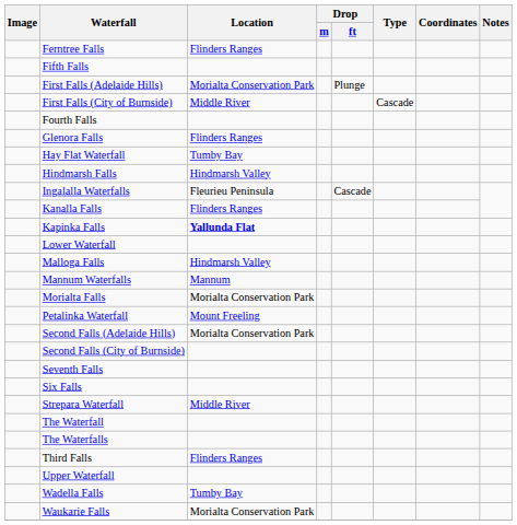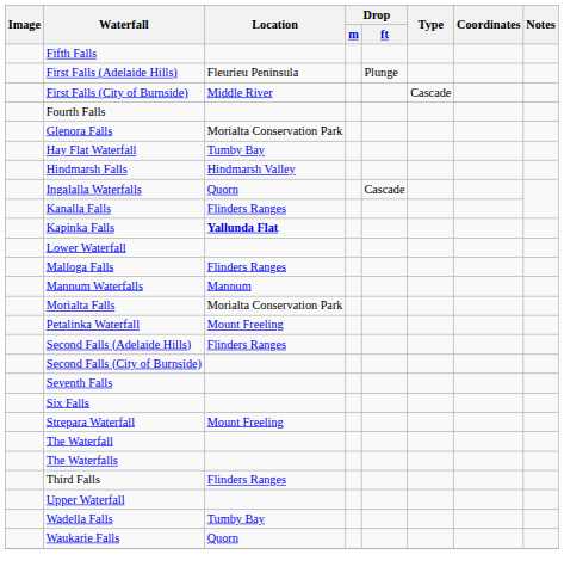 <table class="wikitable sortable">
 <tr style="background:#efefef;">
 <th rowspan=2>Image</th>
 <th rowspan=2>Waterfall</th>
 <th rowspan=2>Location</th>
 <th colspan=2>Drop</th>
 <th rowspan=2>Type</th>
 <th rowspan=2>Coordinates</th>
 <th rowspan=2>Notes</th>
 </tr>
 <tr>
 <th><a href='#'>m</a></th>
 <th><a href='#'>ft</a></th>
 </tr>
 <tr>
 <td></td>
-<td><a href='#'>Ferntree Falls</a></td>
-<td><a href='#'>Flinders Ranges</a></td>
-<td></td>
-<td></td>
-<td></td>
-<td></td>
-<td></td>
-</tr>
-<tr>
-<td></td>
 <td><a href='#'>Fifth Falls</a></td>
 <td></td>
 <td></td>
 <td></td>
 <td></td>
 <td></td>
 <td></td>
 </tr>
 <tr>
 <td></td>
 <td><a href='#'>First Falls (Adelaide Hills)</a></td>
-<td><a href='#'>Morialta Conservation Park</a></td>
+<td>Fleurieu Peninsula</td>
 <td></td>
 <td>Plunge</td>
 <td></td>
 <td></td>
 </tr>
 <tr>
 <td></td>
 <td><a href='#'>First Falls (City of Burnside)</a></td>
 <td><a href='#'>Middle River</a></td>
 <td></td>
 <td></td>
 <td>Cascade</td>
 <td></td>
 <td></td>
 </tr>
 <tr>
 <td></td>
 <td>Fourth Falls</td>
 <td></td>
 <td></td>
 <td></td>
 <td></td>
 <td></td>
 <td></td>
 </tr>
 <tr>
 <td></td>
 <td><a href='#'>Glenora Falls</a></td>
-<td><a href='#'>Flinders Ranges</a></td>
+<td>Morialta Conservation Park</td>
 <td></td>
 <td></td>
 <td></td>
 <td></td>
 <td></td>
 </tr>
 <tr>
 <td></td>
 <td><a href='#'>Hay Flat Waterfall</a></td>
 <td><a href='#'>Tumby Bay</a></td>
 <td></td>
 <td></td>
 <td></td>
 <td></td>
 <td></td>
 </tr>
 <tr>
 <td></td>
 <td><a href='#'>Hindmarsh Falls</a></td>
 <td><a href='#'>Hindmarsh Valley</a></td>
 <td></td>
 <td></td>
 <td></td>
 <td></td>
 <td></td>
 </tr>
 <tr>
 <td></td>
 <td><a href='#'>Ingalalla Waterfalls</a></td>
-<td>Fleurieu Peninsula</td>
+<td><a href='#'>Quorn</a></td>
 <td></td>
 <td>Cascade</td>
 <td></td>
 <td></td>
 </tr>
 <tr>
 <td></td>
 <td><a href='#'>Kanalla Falls</a></td>
 <td><a href='#'>Flinders Ranges</a></td>
 <td></td>
 <td></td>
 <td></td>
 <td></td>
 </tr>
 <tr>
 <td></td>
 <td><a href='#'>Kapinka Falls</a></td>
 <td><strong><a href='#'>Yallunda Flat</a></strong></td>
 <td></td>
 <td></td>
 <td></td>
 <td></td>
 <td></td>
 </tr>
 <tr>
 <td></td>
 <td><a href='#'>Lower Waterfall</a></td>
 <td></td>
 <td></td>
 <td></td>
 <td></td>
 <td></td>
 <td></td>
 </tr>
 <tr>
 <td></td>
 <td><a href='#'>Malloga Falls</a></td>
-<td><a href='#'>Hindmarsh Valley</a></td>
+<td><a href='#'>Flinders Ranges</a></td>
 <td></td>
 <td></td>
 <td></td>
 <td></td>
 <td></td>
 </tr>
 <tr>
 <td></td>
 <td><a href='#'>Mannum Waterfalls</a></td>
 <td><a href='#'>Mannum</a></td>
 <td></td>
 <td></td>
 <td></td>
 <td></td>
 <td></td>
 </tr>
 <tr>
 <td></td>
 <td><a href='#'>Morialta Falls</a></td>
 <td>Morialta Conservation Park</td>
 <td></td>
 <td></td>
 <td></td>
 <td></td>
 <td></td>
 </tr>
 <tr>
 <td></td>
 <td><a href='#'>Petalinka Waterfall</a></td>
 <td><a href='#'>Mount Freeling</a></td>
 <td></td>
 <td></td>
 <td></td>
 <td></td>
 <td></td>
 </tr>
 <tr>
 <td></td>
 <td><a href='#'>Second Falls (Adelaide Hills)</a></td>
-<td>Morialta Conservation Park</td>
+<td><a href='#'>Flinders Ranges</a></td>
 <td></td>
 <td></td>
 <td></td>
 <td></td>
 </tr>
 <tr>
 <td></td>
 <td><a href='#'>Second Falls (City of Burnside)</a></td>
 <td></td>
 <td></td>
 <td></td>
 <td></td>
 <td></td>
 <td></td>
 </tr>
 <tr>
 <td></td>
 <td><a href='#'>Seventh Falls</a></td>
 <td></td>
 <td></td>
 <td></td>
 <td></td>
 <td></td>
 <td></td>
 </tr>
 <tr>
 <td></td>
 <td><a href='#'>Six Falls</a></td>
 <td></td>
 <td></td>
 <td></td>
 <td></td>
 <td></td>
 <td></td>
 </tr>
 <tr>
 <td></td>
 <td><a href='#'>Strepara Waterfall</a></td>
-<td><a href='#'>Middle River</a></td>
+<td><a href='#'>Mount Freeling</a></td>
 <td></td>
 <td></td>
 <td></td>
 <td></td>
 <td></td>
 </tr>
 <tr>
 <td></td>
 <td><a href='#'>The Waterfall</a></td>
 <td></td>
 <td></td>
 <td></td>
 <td></td>
 <td></td>
 <td></td>
 </tr>
 <tr>
 <td></td>
 <td><a href='#'>The Waterfalls</a></td>
 <td></td>
 <td></td>
 <td></td>
 <td></td>
 <td></td>
 <td></td>
 </tr>
 <tr>
 <td></td>
 <td>Third Falls</td>
 <td><a href='#'>Flinders Ranges</a></td>
 <td></td>
 <td></td>
 <td></td>
 <td></td>
 </tr>
 <tr>
 <td></td>
 <td><a href='#'>Upper Waterfall</a></td>
 <td></td>
 <td></td>
 <td></td>
 <td></td>
 <td></td>
 <td></td>
 </tr>
 <tr>
 <td></td>
 <td><a href='#'>Wadella Falls</a></td>
 <td><a href='#'>Tumby Bay</a></td>
 <td></td>
 <td></td>
 <td></td>
 <td></td>
 <td></td>
 </tr>
 <tr>
 <td></td>
 <td><a href='#'>Waukarie Falls</a></td>
-<td>Morialta Conservation Park</td>
+<td><a href='#'>Quorn</a></td>
 <td></td>
 <td></td>
 <td></td>
 <td></td>
 <td></td>
 </tr>
 <tr>
 </tr>
 </table>
